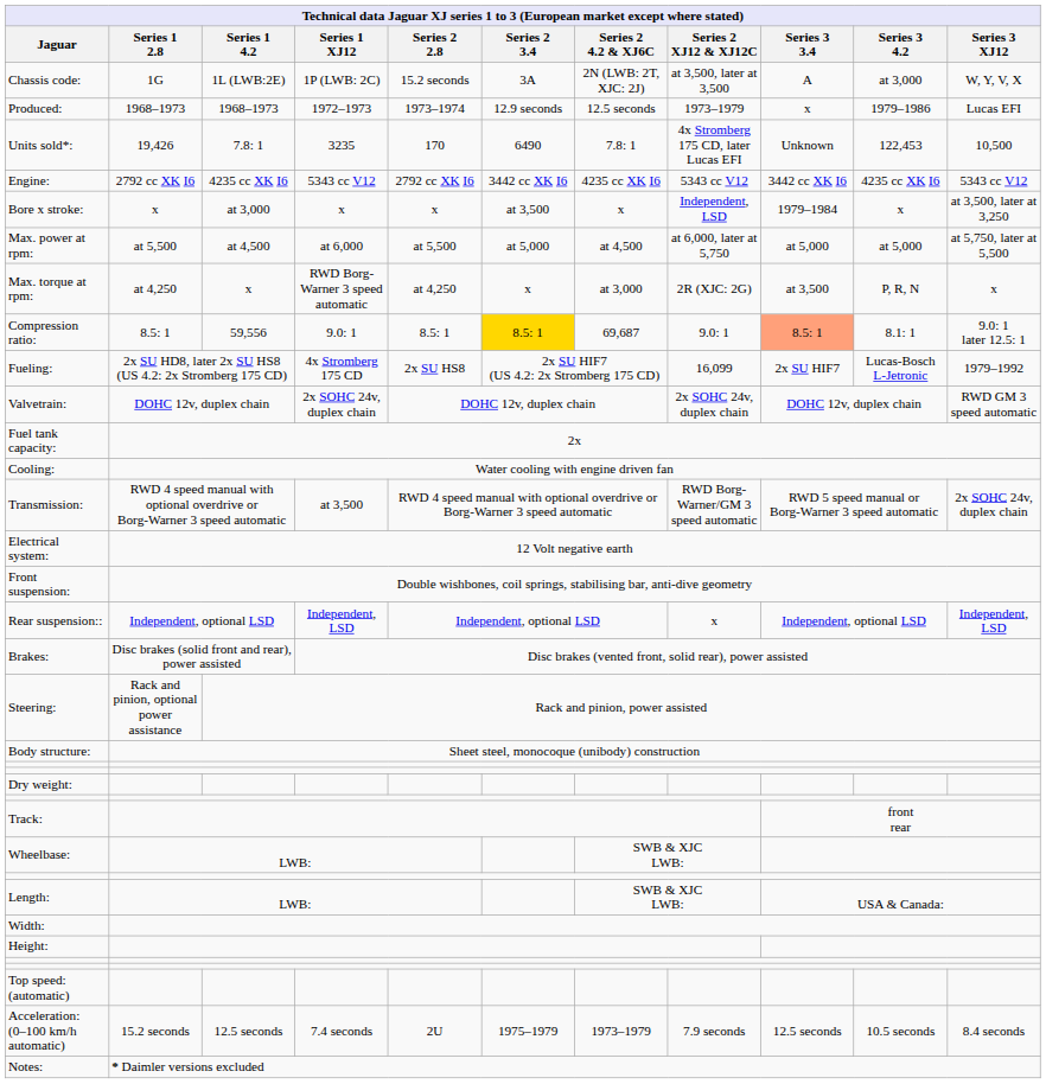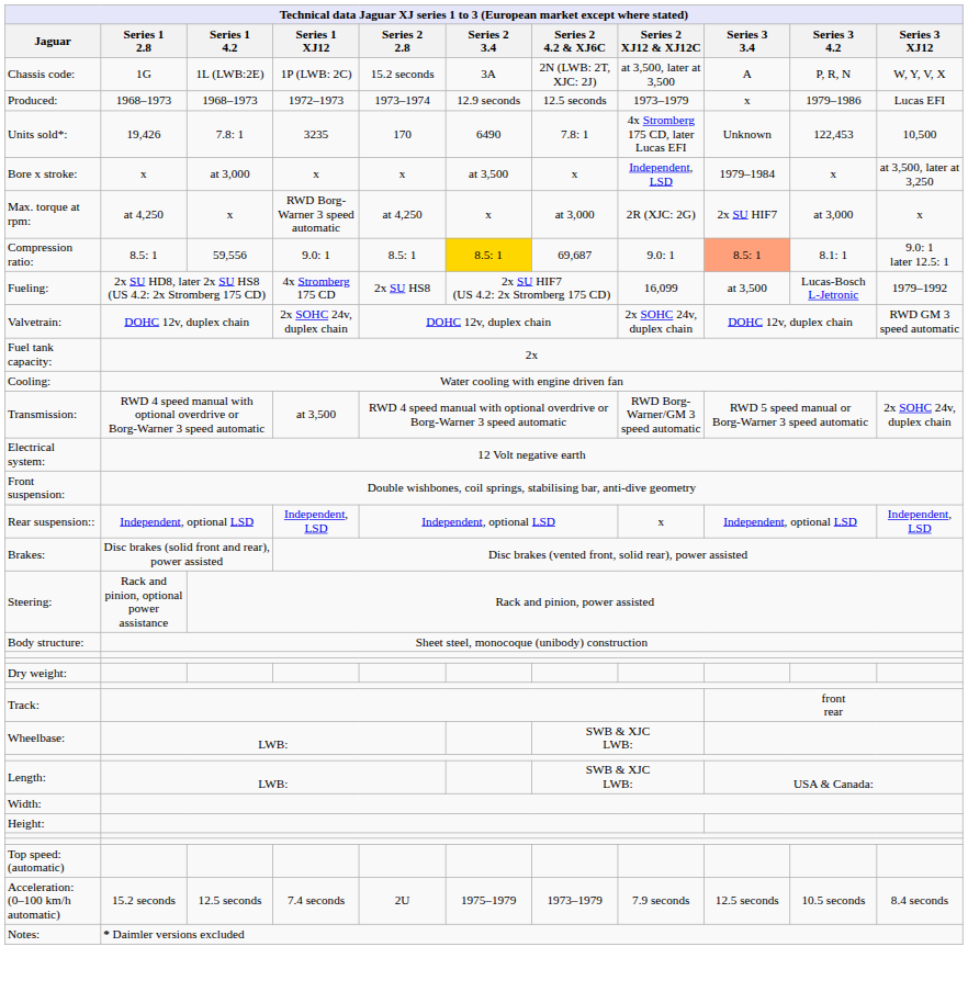 <table class="wikitable collapsible">
 <tr>
 <th colspan=11 style="background:lavender;">Technical data Jaguar XJ series 1 to 3 (European market except where stated)</th>
 </tr>
 <tr>
 <th style="width:10%;">Jaguar</th>
 <th style="width:9%;">Series 1<br>2.8</th>
 <th style="width:9%;">Series 1<br>4.2</th>
 <th style="width:9%;">Series 1<br>XJ12</th>
 <th style="width:9%;">Series 2<br>2.8</th>
 <th style="width:9%;">Series 2<br>3.4</th>
 <th style="width:9%;">Series 2<br>4.2 & XJ6C</th>
 <th style="width:9%;">Series 2<br>XJ12 & XJ12C</th>
 <th style="width:9%;">Series 3<br>3.4</th>
 <th style="width:9%;">Series 3<br>4.2</th>
 <th style="width:9%;">Series 3<br>XJ12</th>
 </tr>
 <tr>
 <td>Chassis code: </td>
 <td style="text-align:center;">1G</td>
 <td style="text-align:center;">1L (LWB:2E)</td>
 <td style="text-align:center;">1P (LWB: 2C)</td>
 <td style="text-align:center;">15.2 seconds</td>
 <td style="text-align:center;">3A</td>
 <td style="text-align:center;">2N (LWB: 2T, XJC: 2J)</td>
 <td style="text-align:center;"> at 3,500, later  at 3,500</td>
 <td style="text-align:center;">A</td>
-<td style="text-align:center;"> at 3,000</td>
+<td style="text-align:center;">P, R, N</td>
 <td style="text-align:center;">W, Y, V, X</td>
 </tr>
 <tr>
 <td>Produced: </td>
 <td style="text-align:center;">1968–1973</td>
 <td style="text-align:center;">1968–1973</td>
 <td style="text-align:center;">1972–1973</td>
 <td style="text-align:center;">1973–1974</td>
 <td style="text-align:center;">12.9 seconds</td>
 <td style="text-align:center;">12.5 seconds</td>
 <td style="text-align:center;">1973–1979</td>
 <td style="text-align:center;"> x </td>
 <td style="text-align:center;">1979–1986</td>
 <td style="text-align:center;">Lucas EFI</td>
 </tr>
 <tr>
 <td>Units sold*: </td>
 <td style="text-align:center;">19,426</td>
 <td style="text-align:center;">7.8: 1</td>
 <td style="text-align:center;">3235</td>
 <td style="text-align:center;">170</td>
 <td style="text-align:center;">6490</td>
 <td style="text-align:center;">7.8: 1</td>
 <td style="text-align:center;">4x <a href='#'>Stromberg</a> 175 CD, later Lucas EFI</td>
 <td style="text-align:center;">Unknown</td>
 <td style="text-align:center;">122,453</td>
 <td style="text-align:center;">10,500</td>
 </tr>
 <tr>
-<td>Engine:</td>
-<td style="text-align:center;">2792 cc <a href='#'>XK</a> <a href='#'>I6</a></td>
-<td style="text-align:center;">4235 cc <a href='#'>XK</a> <a href='#'>I6</a></td>
-<td style="text-align:center;">5343 cc <a href='#'>V12</a></td>
-<td style="text-align:center;">2792 cc <a href='#'>XK</a> <a href='#'>I6</a></td>
-<td style="text-align:center;">3442 cc <a href='#'>XK</a> <a href='#'>I6</a></td>
-<td style="text-align:center;">4235 cc <a href='#'>XK</a> <a href='#'>I6</a></td>
-<td style="text-align:center;">5343 cc <a href='#'>V12</a></td>
-<td style="text-align:center;">3442 cc <a href='#'>XK</a> <a href='#'>I6</a></td>
-<td style="text-align:center;">4235 cc <a href='#'>XK</a> <a href='#'>I6</a></td>
-<td style="text-align:center;">5343 cc <a href='#'>V12</a></td>
-</tr>
-<tr>
 <td>Bore x stroke: </td>
 <td style="text-align:center;"> x </td>
 <td style="text-align:center;"> at 3,000</td>
 <td style="text-align:center;"> x </td>
 <td style="text-align:center;"> x </td>
 <td style="text-align:center;"> at 3,500</td>
 <td style="text-align:center;"> x </td>
 <td style="text-align:center;"><a href='#'>Independent</a>, <a href='#'>LSD</a></td>
 <td style="text-align:center;">1979–1984</td>
 <td style="text-align:center;"> x </td>
 <td style="text-align:center;"> at 3,500, later  at 3,250</td>
 </tr>
 <tr>
-<td>Max. power at rpm: </td>
-<td style="text-align:center;"> at 5,500</td>
-<td style="text-align:center;"> at 4,500</td>
-<td style="text-align:center;"> at 6,000</td>
-<td style="text-align:center;"> at 5,500</td>
-<td style="text-align:center;"> at 5,000</td>
-<td style="text-align:center;"> at 4,500</td>
-<td style="text-align:center;"> at 6,000, later  at 5,750</td>
-<td style="text-align:center;"> at 5,000</td>
-<td style="text-align:center;"> at 5,000</td>
-<td style="text-align:center;"> at 5,750, later  at 5,500</td>
-</tr>
-<tr>
 <td>Max. torque at rpm: </td>
 <td style="text-align:center;"> at 4,250</td>
 <td style="text-align:center;"> x </td>
 <td style="text-align:center;">RWD Borg-Warner 3 speed automatic</td>
 <td style="text-align:center;"> at 4,250</td>
 <td style="text-align:center;"> x </td>
 <td style="text-align:center;"> at 3,000</td>
 <td style="text-align:center;">2R (XJC: 2G)</td>
-<td style="text-align:center;"> at 3,500</td>
-<td style="text-align:center;">P, R, N</td>
+<td style="text-align:center;">2x <a href='#'>SU</a> HIF7</td>
+<td style="text-align:center;"> at 3,000</td>
 <td style="text-align:center;"> x </td>
 </tr>
 <tr>
 <td>Compression ratio: </td>
 <td style="text-align:center;">8.5: 1</td>
 <td style="text-align:center;">59,556</td>
 <td style="text-align:center;">9.0: 1</td>
 <td style="text-align:center;">8.5: 1</td>
 <td style="background: gold; text-align:center;">8.5: 1</td>
 <td style="text-align:center;">69,687</td>
 <td style="text-align:center;">9.0: 1</td>
 <td style="background: lightsalmon; text-align:center;">8.5: 1</td>
 <td style="text-align:center;">8.1: 1</td>
 <td style="text-align:center;">9.0: 1<br>later 12.5: 1</td>
 </tr>
 <tr>
 <td>Fueling: </td>
 <td colspan="2" style="text-align:center;">2x <a href='#'>SU</a> HD8, later 2x <a href='#'>SU</a> HS8<br>(US 4.2: 2x Stromberg 175 CD)</td>
 <td style="text-align:center;">4x <a href='#'>Stromberg</a> 175 CD</td>
 <td style="text-align:center;">2x <a href='#'>SU</a> HS8</td>
 <td colspan="2" style="text-align:center;">2x <a href='#'>SU</a> HIF7<br>(US 4.2: 2x Stromberg 175 CD)</td>
 <td style="text-align:center;">16,099</td>
-<td style="text-align:center;">2x <a href='#'>SU</a> HIF7</td>
+<td style="text-align:center;"> at 3,500</td>
 <td style="text-align:center;">Lucas-Bosch<br><a href='#'>L-Jetronic</a></td>
 <td style="text-align:center;">1979–1992</td>
 </tr>
 <tr>
 <td>Valvetrain: </td>
 <td colspan="2" style="text-align:center;"><a href='#'>DOHC</a> 12v, duplex chain</td>
 <td style="text-align:center;">2x <a href='#'>SOHC</a> 24v, duplex chain</td>
 <td colspan="3" style="text-align:center;"><a href='#'>DOHC</a> 12v, duplex chain</td>
 <td style="text-align:center;">2x <a href='#'>SOHC</a> 24v, duplex chain</td>
 <td colspan="2" style="text-align:center;"><a href='#'>DOHC</a> 12v, duplex chain</td>
 <td style="text-align:center;">RWD GM 3 speed automatic</td>
 </tr>
 <tr>
 <td>Fuel tank capacity: </td>
 <td colspan="10" style="text-align:center;">2x </td>
 </tr>
 <tr>
 <td>Cooling: </td>
 <td colspan="10" style="text-align:center;">Water cooling with engine driven fan</td>
 </tr>
 <tr>
 <td>Transmission: </td>
 <td colspan="2" style="text-align:center;">RWD 4 speed manual with optional overdrive or<br>Borg-Warner 3 speed automatic</td>
 <td style="text-align:center;"> at 3,500</td>
 <td colspan="3" style="text-align:center;">RWD 4 speed manual with optional overdrive or<br>Borg-Warner 3 speed automatic</td>
 <td style="text-align:center;">RWD Borg-Warner/GM 3 speed automatic</td>
 <td colspan="2" style="text-align:center;">RWD 5 speed manual or<br>Borg-Warner 3 speed automatic</td>
 <td style="text-align:center;">2x <a href='#'>SOHC</a> 24v, duplex chain</td>
 </tr>
 <tr>
 <td>Electrical system: </td>
 <td colspan="10" style="text-align:center;">12 Volt negative earth</td>
 </tr>
 <tr>
 <td>Front suspension: </td>
 <td colspan="10" style="text-align:center;">Double wishbones, coil springs, stabilising bar, anti-dive geometry</td>
 </tr>
 <tr>
 <td>Rear suspension:: </td>
 <td colspan="2" style="text-align:center;"><a href='#'>Independent</a>, optional <a href='#'>LSD</a></td>
 <td style="text-align:center;"><a href='#'>Independent</a>, <a href='#'>LSD</a></td>
 <td colspan="3" style="text-align:center;"><a href='#'>Independent</a>, optional <a href='#'>LSD</a></td>
 <td style="text-align:center;"> x </td>
 <td colspan="2" style="text-align:center;"><a href='#'>Independent</a>, optional <a href='#'>LSD</a></td>
 <td style="text-align:center;"><a href='#'>Independent</a>, <a href='#'>LSD</a></td>
 </tr>
 <tr>
 <td>Brakes: </td>
 <td colspan="2" style="text-align:center;">Disc brakes (solid front and rear), power assisted</td>
 <td colspan="8" style="text-align:center;">Disc brakes (vented front, solid rear), power assisted</td>
 </tr>
 <tr>
 <td>Steering: </td>
 <td style="text-align:center;">Rack and pinion, optional power assistance</td>
 <td colspan="9" style="text-align:center;">Rack and pinion, power assisted</td>
 </tr>
 <tr>
 <td>Body structure: </td>
 <td colspan="10" style="text-align:center;">Sheet steel, monocoque (unibody) construction</td>
 </tr>
 <tr>
 <td></td>
 <td colspan="10" style="text-align:center;"></td>
 </tr>
 <tr>
 <td></td>
 <td colspan="10" style="text-align:center;"></td>
 </tr>
 <tr>
 <td>Dry weight: </td>
 <td style="text-align:center;"></td>
 <td style="text-align:center;"></td>
 <td style="text-align:center;"></td>
 <td style="text-align:center;"></td>
 <td style="text-align:center;"></td>
 <td style="text-align:center;"></td>
 <td style="text-align:center;"></td>
 <td style="text-align:center;"></td>
 <td style="text-align:center;"></td>
 <td style="text-align:center;"></td>
 </tr>
 <tr>
 <td></td>
 <td colspan="10" style="text-align:center;"></td>
 </tr>
 <tr>
 <td>Track: </td>
 <td colspan="7" style="text-align:center;"></td>
 <td colspan="3" style="text-align:center;"> front<br> rear</td>
 </tr>
 <tr>
 <td>Wheelbase: </td>
 <td colspan="4" style="text-align:center;"><br>LWB: </td>
 <td style="text-align:center;"></td>
 <td colspan="2" style="text-align:center;">SWB & XJC <br>LWB: </td>
 <td colspan="3" style="text-align:center;"></td>
 </tr>
 <tr>
 <td></td>
 <td colspan="10" style="text-align:center;"></td>
 </tr>
 <tr>
 <td>Length: </td>
 <td colspan="4" style="text-align:center;"><br>LWB: </td>
 <td style="text-align:center;"></td>
 <td colspan="2" style="text-align:center;">SWB & XJC <br>LWB: </td>
 <td colspan="3" style="text-align:center;"><br>USA & Canada: </td>
 </tr>
 <tr>
 <td>Width: </td>
 <td colspan="10" style="text-align:center;"></td>
 </tr>
 <tr>
 <td>Height: </td>
 <td colspan="7" style="text-align:center;"></td>
 <td colspan="3" style="text-align:center;"></td>
 </tr>
 <tr>
 <td></td>
 <td colspan="10" style="text-align:center;"></td>
 </tr>
 <tr>
 <td></td>
 <td colspan="10" style="text-align:center;"></td>
 </tr>
 <tr>
 <td>Top speed:<br>(automatic) </td>
 <td style="text-align:center;"></td>
 <td style="text-align:center;"></td>
 <td style="text-align:center;"></td>
 <td style="text-align:center;"></td>
 <td style="text-align:center;"></td>
 <td style="text-align:center;"></td>
 <td style="text-align:center;"></td>
 <td style="text-align:center;"></td>
 <td style="text-align:center;"></td>
 <td style="text-align:center;"></td>
 </tr>
 <tr>
 <td>Acceleration:<br>(0–100 km/h automatic) </td>
 <td style="text-align:center;">15.2 seconds</td>
 <td style="text-align:center;">12.5 seconds</td>
 <td style="text-align:center;">7.4 seconds</td>
 <td style="text-align:center;">2U</td>
 <td style="text-align:center;">1975–1979</td>
 <td style="text-align:center;">1973–1979</td>
 <td style="text-align:center;">7.9 seconds</td>
 <td style="text-align:center;">12.5 seconds</td>
 <td style="text-align:center;">10.5 seconds</td>
 <td style="text-align:center;">8.4 seconds</td>
 </tr>
 <tr>
 <td>Notes:</td>
 <td colspan="10"><strong>*</strong> Daimler versions excluded</td>
 </tr>
 </table>
